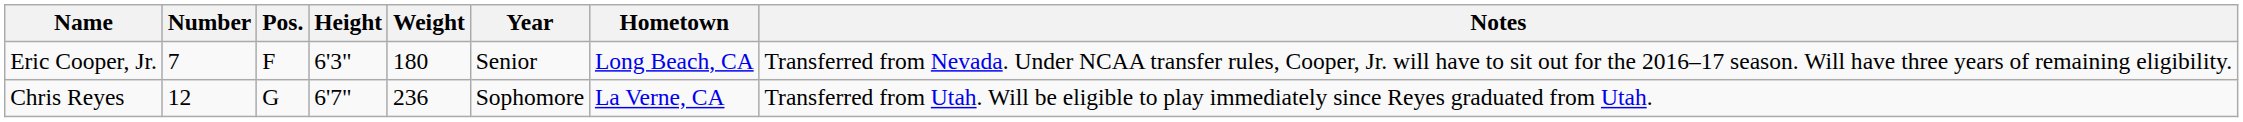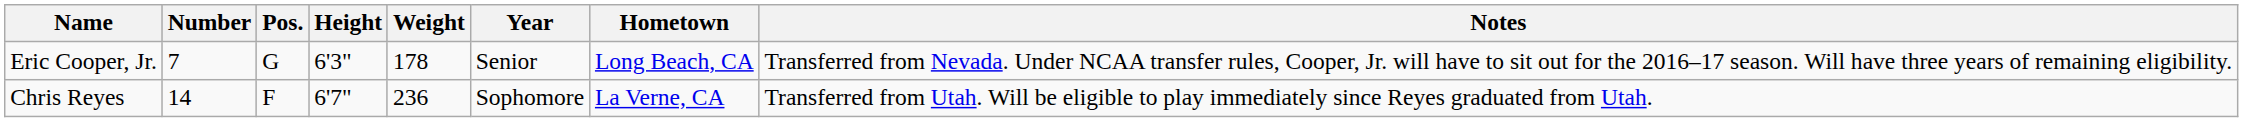 <table class="wikitable sortable" border="1">
 <tr>
 <th>Name</th>
 <th>Number</th>
 <th>Pos.</th>
 <th>Height</th>
 <th>Weight</th>
 <th>Year</th>
 <th>Hometown</th>
 <th class="unsortable">Notes</th>
 </tr>
 <tr>
 <td>Eric Cooper, Jr.</td>
 <td>7</td>
-<td>F</td>
+<td>G</td>
 <td>6'3"</td>
-<td>180</td>
+<td>178</td>
 <td>Senior</td>
 <td><a href='#'>Long Beach, CA</a></td>
 <td>Transferred from <a href='#'>Nevada</a>. Under NCAA transfer rules, Cooper, Jr. will have to sit out for the 2016–17 season. Will have three years of remaining eligibility.</td>
 </tr>
 <tr>
 <td>Chris Reyes</td>
-<td>12</td>
-<td>G</td>
+<td>14</td>
+<td>F</td>
 <td>6'7"</td>
 <td>236</td>
 <td>Sophomore</td>
 <td><a href='#'>La Verne, CA</a></td>
 <td>Transferred from <a href='#'>Utah</a>. Will be eligible to play immediately since Reyes graduated from <a href='#'>Utah</a>.</td>
 </tr>
 </table>
